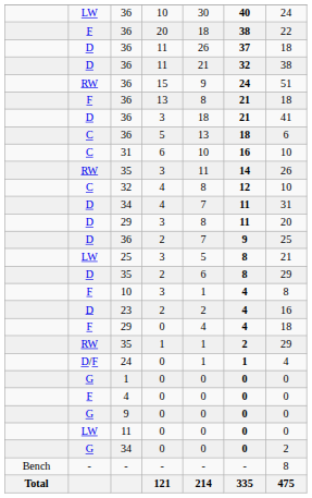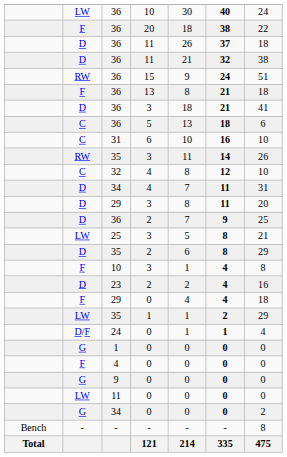 <table class="wikitable sortable" width ="50%">
 <tr align="center">
 </tr>
 <tr align="center" bgcolor="">
 <td></td>
 <td><a href='#'>LW</a></td>
 <td>36</td>
 <td>10</td>
 <td>30</td>
 <td><strong>40</strong></td>
 <td>24</td>
 </tr>
 <tr align="center" bgcolor="f0f0f0">
 <td></td>
 <td><a href='#'>F</a></td>
 <td>36</td>
 <td>20</td>
 <td>18</td>
 <td><strong>38</strong></td>
 <td>22</td>
 </tr>
 <tr align="center" bgcolor="">
 <td></td>
 <td><a href='#'>D</a></td>
 <td>36</td>
 <td>11</td>
 <td>26</td>
 <td><strong>37</strong></td>
 <td>18</td>
 </tr>
 <tr align="center" bgcolor="f0f0f0">
 <td></td>
 <td><a href='#'>D</a></td>
 <td>36</td>
 <td>11</td>
 <td>21</td>
 <td><strong>32</strong></td>
 <td>38</td>
 </tr>
 <tr align="center" bgcolor="">
 <td></td>
 <td><a href='#'>RW</a></td>
 <td>36</td>
 <td>15</td>
 <td>9</td>
 <td><strong>24</strong></td>
 <td>51</td>
 </tr>
 <tr align="center" bgcolor="f0f0f0">
 <td></td>
 <td><a href='#'>F</a></td>
 <td>36</td>
 <td>13</td>
 <td>8</td>
 <td><strong>21</strong></td>
 <td>18</td>
 </tr>
 <tr align="center" bgcolor="">
 <td></td>
 <td><a href='#'>D</a></td>
 <td>36</td>
 <td>3</td>
 <td>18</td>
 <td><strong>21</strong></td>
 <td>41</td>
 </tr>
 <tr align="center" bgcolor="f0f0f0">
 <td></td>
 <td><a href='#'>C</a></td>
 <td>36</td>
 <td>5</td>
 <td>13</td>
 <td><strong>18</strong></td>
 <td>6</td>
 </tr>
 <tr align="center" bgcolor="">
 <td></td>
 <td><a href='#'>C</a></td>
 <td>31</td>
 <td>6</td>
 <td>10</td>
 <td><strong>16</strong></td>
 <td>10</td>
 </tr>
 <tr align="center" bgcolor="f0f0f0">
 <td></td>
 <td><a href='#'>RW</a></td>
 <td>35</td>
 <td>3</td>
 <td>11</td>
 <td><strong>14</strong></td>
 <td>26</td>
 </tr>
 <tr align="center" bgcolor="">
 <td></td>
 <td><a href='#'>C</a></td>
 <td>32</td>
 <td>4</td>
 <td>8</td>
 <td><strong>12</strong></td>
 <td>10</td>
 </tr>
 <tr align="center" bgcolor="f0f0f0">
 <td></td>
 <td><a href='#'>D</a></td>
 <td>34</td>
 <td>4</td>
 <td>7</td>
 <td><strong>11</strong></td>
 <td>31</td>
 </tr>
 <tr align="center" bgcolor="">
 <td></td>
 <td><a href='#'>D</a></td>
 <td>29</td>
 <td>3</td>
 <td>8</td>
 <td><strong>11</strong></td>
 <td>20</td>
 </tr>
 <tr align="center" bgcolor="f0f0f0">
 <td></td>
 <td><a href='#'>D</a></td>
 <td>36</td>
 <td>2</td>
 <td>7</td>
 <td><strong>9</strong></td>
 <td>25</td>
 </tr>
 <tr align="center" bgcolor="">
 <td></td>
 <td><a href='#'>LW</a></td>
 <td>25</td>
 <td>3</td>
 <td>5</td>
 <td><strong>8</strong></td>
 <td>21</td>
 </tr>
 <tr align="center" bgcolor="f0f0f0">
 <td></td>
 <td><a href='#'>D</a></td>
 <td>35</td>
 <td>2</td>
 <td>6</td>
 <td><strong>8</strong></td>
 <td>29</td>
 </tr>
 <tr align="center" bgcolor="">
 <td></td>
 <td><a href='#'>F</a></td>
 <td>10</td>
 <td>3</td>
 <td>1</td>
 <td><strong>4</strong></td>
 <td>8</td>
 </tr>
 <tr align="center" bgcolor="f0f0f0">
 <td></td>
 <td><a href='#'>D</a></td>
 <td>23</td>
 <td>2</td>
 <td>2</td>
 <td><strong>4</strong></td>
 <td>16</td>
 </tr>
 <tr align="center" bgcolor="">
 <td></td>
 <td><a href='#'>F</a></td>
 <td>29</td>
 <td>0</td>
 <td>4</td>
 <td><strong>4</strong></td>
 <td>18</td>
 </tr>
 <tr align="center" bgcolor="f0f0f0">
 <td></td>
-<td><a href='#'>RW</a></td>
+<td><a href='#'>LW</a></td>
 <td>35</td>
 <td>1</td>
 <td>1</td>
 <td><strong>2</strong></td>
 <td>29</td>
 </tr>
 <tr align="center" bgcolor="">
 <td></td>
 <td><a href='#'>D</a>/<a href='#'>F</a></td>
 <td>24</td>
 <td>0</td>
 <td>1</td>
 <td><strong>1</strong></td>
 <td>4</td>
 </tr>
 <tr align="center" bgcolor="f0f0f0">
 <td></td>
 <td><a href='#'>G</a></td>
 <td>1</td>
 <td>0</td>
 <td>0</td>
 <td><strong>0</strong></td>
 <td>0</td>
 </tr>
 <tr align="center" bgcolor="">
 <td></td>
 <td><a href='#'>F</a></td>
 <td>4</td>
 <td>0</td>
 <td>0</td>
 <td><strong>0</strong></td>
 <td>0</td>
 </tr>
 <tr align="center" bgcolor="f0f0f0">
 <td></td>
 <td><a href='#'>G</a></td>
 <td>9</td>
 <td>0</td>
 <td>0</td>
 <td><strong>0</strong></td>
 <td>0</td>
 </tr>
 <tr align="center" bgcolor="">
 <td></td>
 <td><a href='#'>LW</a></td>
 <td>11</td>
 <td>0</td>
 <td>0</td>
 <td><strong>0</strong></td>
 <td>0</td>
 </tr>
 <tr align="center" bgcolor="f0f0f0">
 <td></td>
 <td><a href='#'>G</a></td>
 <td>34</td>
 <td>0</td>
 <td>0</td>
 <td><strong>0</strong></td>
 <td>2</td>
 </tr>
 <tr align="center" bgcolor="">
 <td>Bench</td>
 <td>-</td>
 <td>-</td>
 <td>-</td>
 <td>-</td>
 <td>-</td>
 <td>8</td>
 </tr>
 <tr>
 <th>Total</th>
 <th></th>
 <th></th>
 <th>121</th>
 <th>214</th>
 <th>335</th>
 <th>475</th>
 </tr>
 </table>
